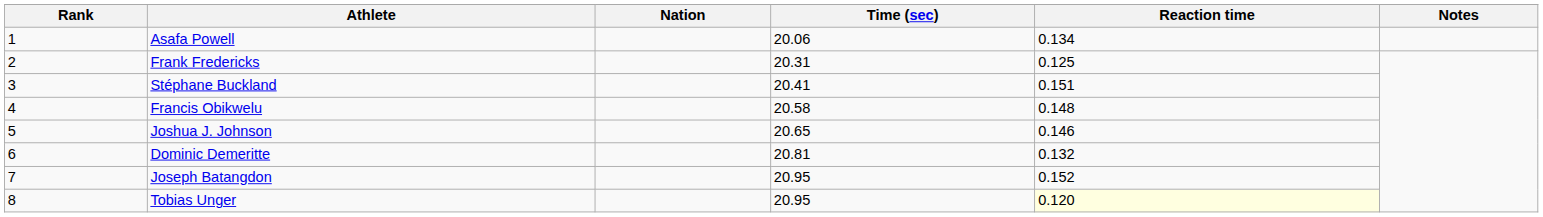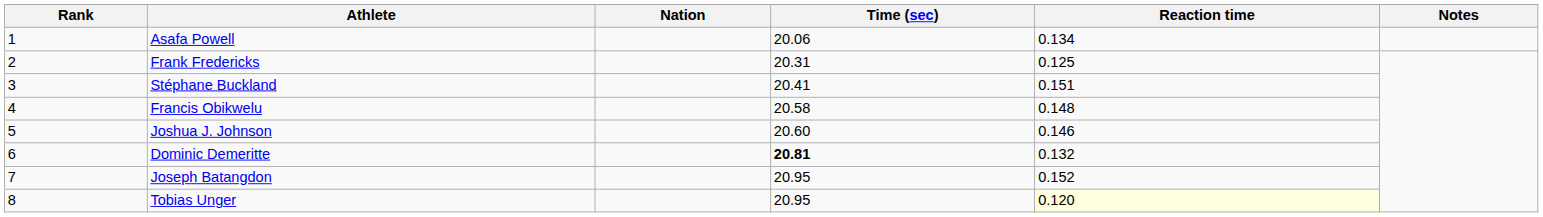 <table class="wikitable" width=85%>
 <tr>
 </tr>
 <tr>
 <th>Rank</th>
 <th>Athlete</th>
 <th>Nation</th>
 <th>Time (<a href='#'>sec</a>)</th>
 <th>Reaction time</th>
 <th>Notes</th>
 </tr>
 <tr>
 <td>1</td>
 <td><a href='#'>Asafa Powell</a></td>
 <td></td>
 <td>20.06</td>
 <td>0.134</td>
 <td></td>
 </tr>
 <tr>
 <td>2</td>
 <td><a href='#'>Frank Fredericks</a></td>
 <td></td>
 <td>20.31</td>
 <td>0.125</td>
 </tr>
 <tr>
 <td>3</td>
 <td><a href='#'>Stéphane Buckland</a></td>
 <td></td>
 <td>20.41</td>
 <td>0.151</td>
 </tr>
 <tr>
 <td>4</td>
 <td><a href='#'>Francis Obikwelu</a></td>
 <td></td>
 <td>20.58</td>
 <td>0.148</td>
 </tr>
 <tr>
 <td>5</td>
 <td><a href='#'>Joshua J. Johnson</a></td>
 <td></td>
-<td>20.65</td>
+<td>20.60</td>
 <td>0.146</td>
 </tr>
 <tr>
 <td>6</td>
 <td><a href='#'>Dominic Demeritte</a></td>
 <td></td>
-<td>20.81</td>
+<td><strong>20.81</strong></td>
 <td>0.132</td>
 </tr>
 <tr>
 <td>7</td>
 <td><a href='#'>Joseph Batangdon</a></td>
 <td></td>
 <td>20.95</td>
 <td>0.152</td>
 </tr>
 <tr>
 <td>8</td>
 <td><a href='#'>Tobias Unger</a></td>
 <td></td>
 <td>20.95</td>
 <td style="background: lightyellow;">0.120</td>
 </tr>
 </table>
